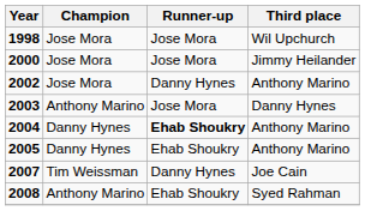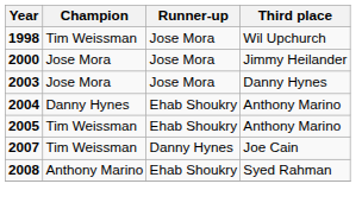 <table class="wikitable">
 <tr>
 <th>Year</th>
 <th>Champion</th>
 <th>Runner-up</th>
 <th>Third place</th>
 </tr>
 <tr>
 <td><strong>1998</strong></td>
-<td> Jose Mora</td>
+<td> Tim Weissman</td>
 <td> Jose Mora</td>
 <td> Wil Upchurch</td>
 </tr>
 <tr>
 <td><strong>2000</strong></td>
 <td> Jose Mora</td>
 <td> Jose Mora</td>
 <td> Jimmy Heilander</td>
 </tr>
 <tr>
-<td><strong>2002</strong></td>
+<td><strong>2003</strong></td>
 <td> Jose Mora</td>
-<td> Danny Hynes</td>
-<td> Anthony Marino</td>
-</tr>
-<tr>
-<td><strong>2003</strong></td>
-<td> Anthony Marino</td>
 <td> Jose Mora</td>
 <td> Danny Hynes</td>
 </tr>
 <tr>
 <td><strong>2004</strong></td>
 <td> Danny Hynes</td>
-<td><strong> Ehab Shoukry</strong></td>
+<td> Ehab Shoukry</td>
 <td> Anthony Marino</td>
 </tr>
 <tr>
 <td><strong>2005</strong></td>
-<td> Danny Hynes</td>
+<td> Tim Weissman</td>
 <td> Ehab Shoukry</td>
 <td> Anthony Marino</td>
 </tr>
 <tr>
 <td><strong>2007</strong></td>
 <td> Tim Weissman</td>
 <td> Danny Hynes</td>
 <td> Joe Cain</td>
 </tr>
 <tr>
 <td><strong>2008</strong></td>
 <td> Anthony Marino</td>
 <td> Ehab Shoukry</td>
 <td> Syed Rahman</td>
 </tr>
 <tr>
 </tr>
 </table>
